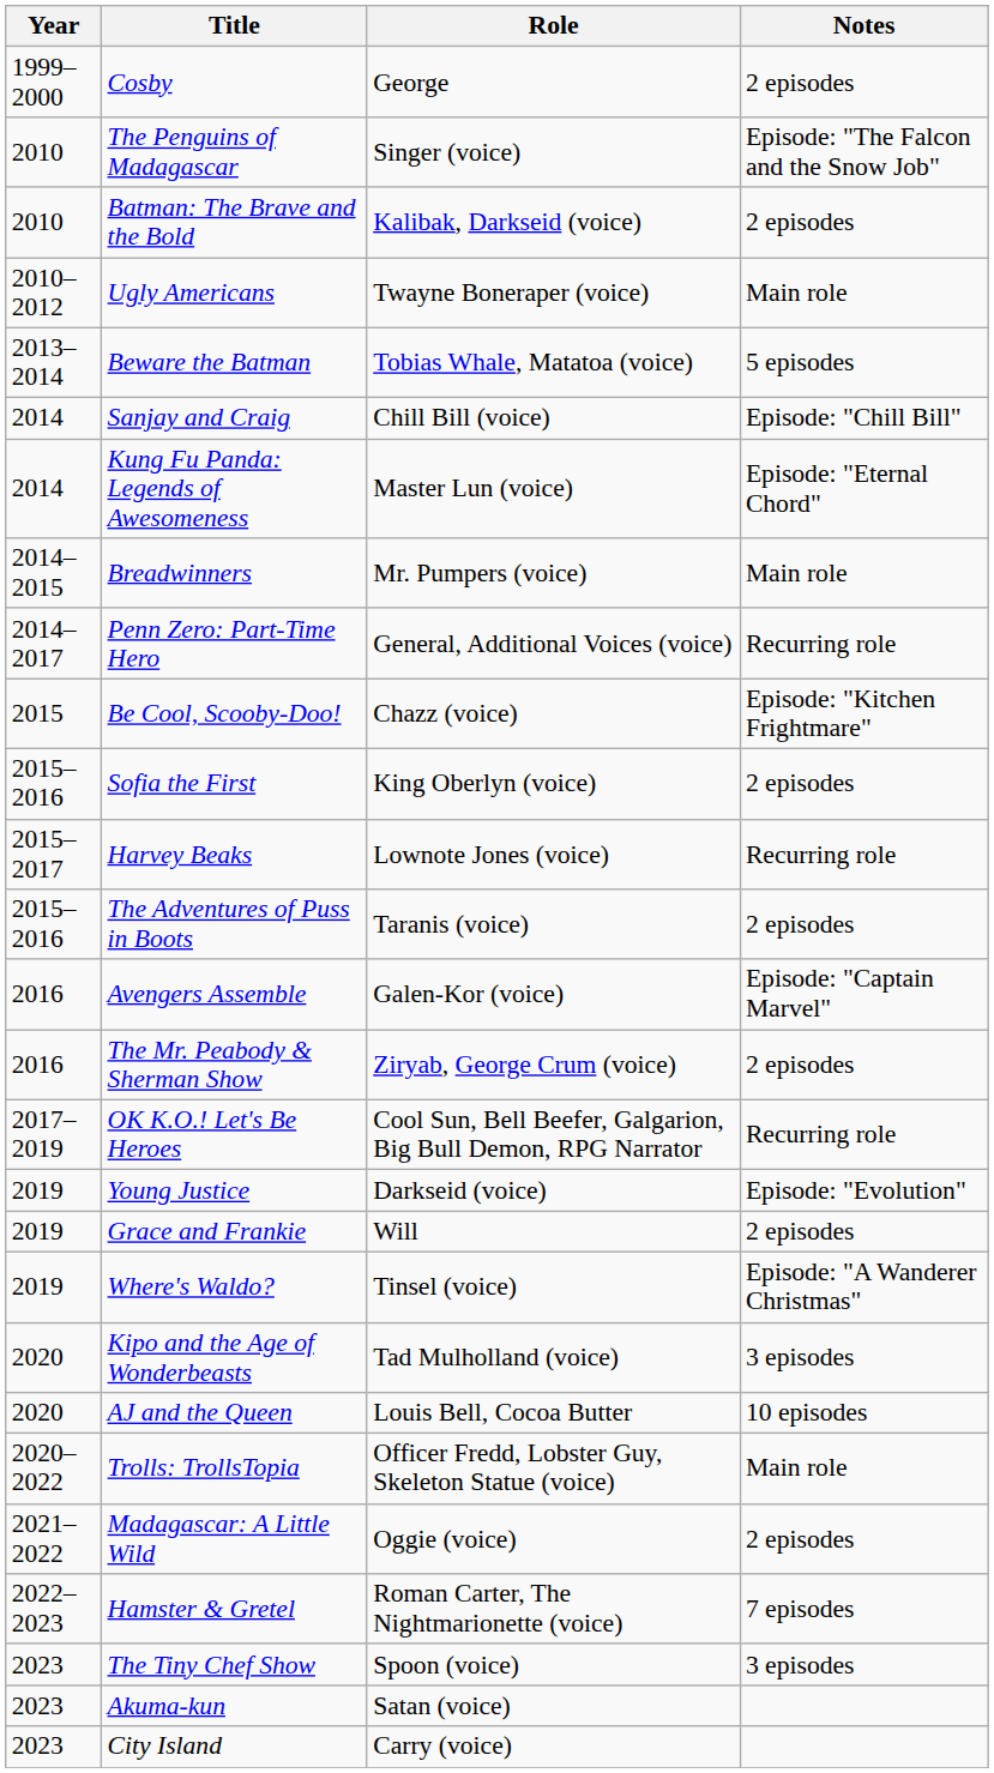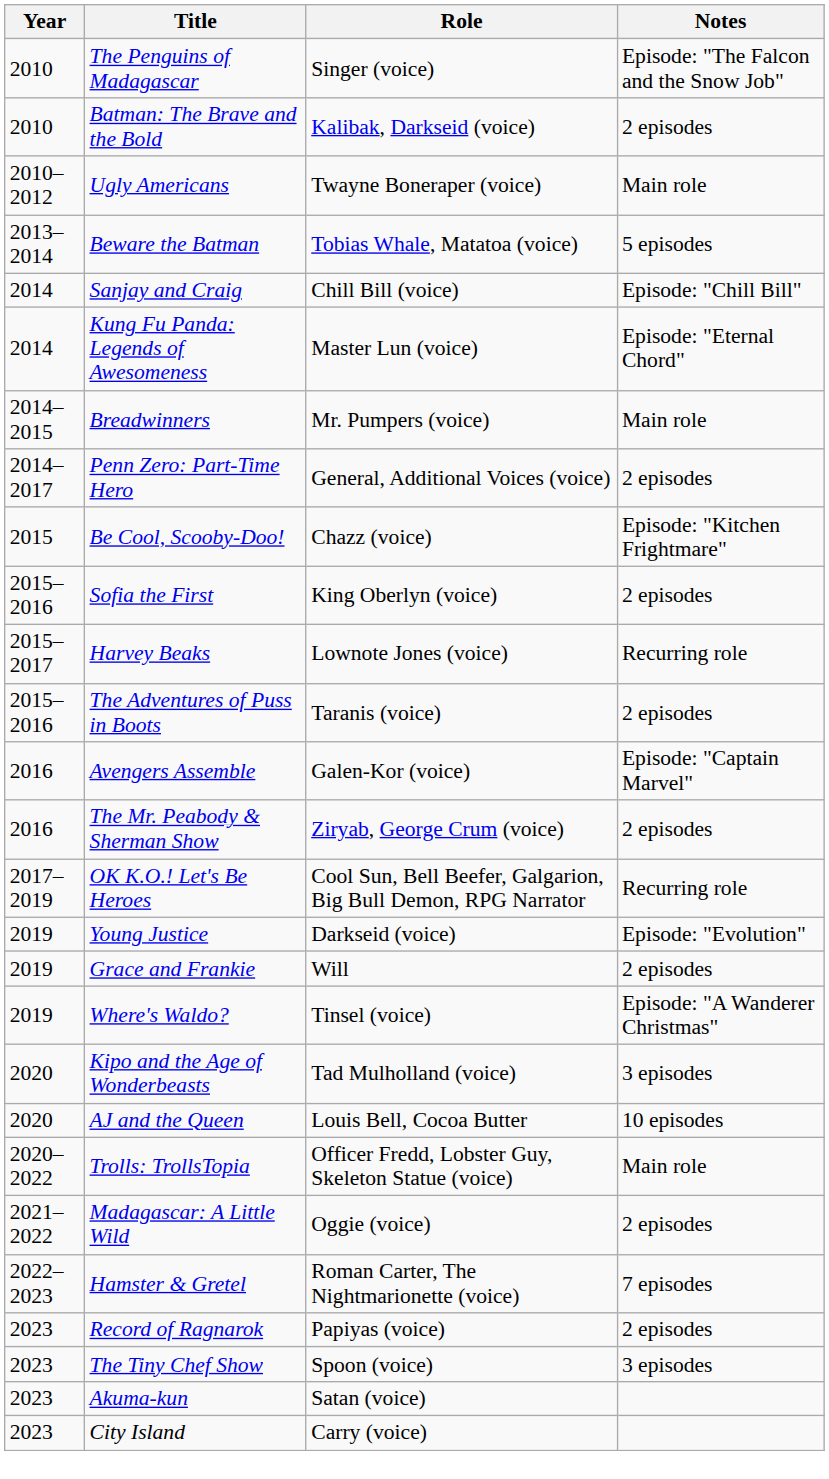 <table class="wikitable">
 <tr>
 <th>Year</th>
 <th>Title</th>
 <th>Role</th>
 <th>Notes</th>
-</tr>
-<tr>
-<td>1999–2000</td>
-<td><em><a href='#'>Cosby</a></em></td>
-<td>George</td>
-<td>2 episodes</td>
 </tr>
 <tr>
 <td>2010</td>
 <td><em><a href='#'>The Penguins of Madagascar</a></em></td>
 <td>Singer (voice)</td>
 <td>Episode: "The Falcon and the Snow Job"</td>
 </tr>
 <tr>
 <td>2010</td>
 <td><em><a href='#'>Batman: The Brave and the Bold</a></em></td>
 <td><a href='#'>Kalibak</a>, <a href='#'>Darkseid</a> (voice)</td>
 <td>2 episodes</td>
 </tr>
 <tr>
 <td>2010–2012</td>
 <td><em><a href='#'>Ugly Americans</a></em></td>
 <td>Twayne Boneraper (voice)</td>
 <td>Main role</td>
 </tr>
 <tr>
 <td>2013–2014</td>
 <td><em><a href='#'>Beware the Batman</a></em></td>
 <td><a href='#'>Tobias Whale</a>, Matatoa (voice)</td>
 <td>5 episodes</td>
 </tr>
 <tr>
 <td>2014</td>
 <td><em><a href='#'>Sanjay and Craig</a></em></td>
 <td>Chill Bill (voice)</td>
 <td>Episode: "Chill Bill"</td>
 </tr>
 <tr>
 <td>2014</td>
 <td><em><a href='#'>Kung Fu Panda: Legends of Awesomeness</a></em></td>
 <td>Master Lun (voice)</td>
 <td>Episode: "Eternal Chord"</td>
 </tr>
 <tr>
 <td>2014–2015</td>
 <td><em><a href='#'>Breadwinners</a></em></td>
 <td>Mr. Pumpers (voice)</td>
 <td>Main role</td>
 </tr>
 <tr>
 <td>2014–2017</td>
 <td><em><a href='#'>Penn Zero: Part-Time Hero</a></em></td>
 <td>General, Additional Voices (voice)</td>
-<td>Recurring role</td>
+<td>2 episodes</td>
 </tr>
 <tr>
 <td>2015</td>
 <td><em><a href='#'>Be Cool, Scooby-Doo!</a></em></td>
 <td>Chazz (voice)</td>
 <td>Episode: "Kitchen Frightmare"</td>
 </tr>
 <tr>
 <td>2015–2016</td>
 <td><em><a href='#'>Sofia the First</a></em></td>
 <td>King Oberlyn (voice)</td>
 <td>2 episodes</td>
 </tr>
 <tr>
 <td>2015–2017</td>
 <td><em><a href='#'>Harvey Beaks</a></em></td>
 <td>Lownote Jones (voice)</td>
 <td>Recurring role</td>
 </tr>
 <tr>
 <td>2015–2016</td>
 <td><em><a href='#'>The Adventures of Puss in Boots</a></em></td>
 <td>Taranis (voice)</td>
 <td>2 episodes</td>
 </tr>
 <tr>
 <td>2016</td>
 <td><em><a href='#'>Avengers Assemble</a></em></td>
 <td>Galen-Kor (voice)</td>
 <td>Episode: "Captain Marvel"</td>
 </tr>
 <tr>
 <td>2016</td>
 <td><em><a href='#'>The Mr. Peabody & Sherman Show</a></em></td>
 <td><a href='#'>Ziryab</a>, <a href='#'>George Crum</a> (voice)</td>
 <td>2 episodes</td>
 </tr>
 <tr>
 <td>2017–2019</td>
 <td><em><a href='#'>OK K.O.! Let's Be Heroes</a></em></td>
 <td>Cool Sun, Bell Beefer, Galgarion, Big Bull Demon, RPG Narrator</td>
 <td>Recurring role</td>
 </tr>
 <tr>
 <td>2019</td>
 <td><em><a href='#'>Young Justice</a></em></td>
 <td>Darkseid (voice)</td>
 <td>Episode: "Evolution"</td>
 </tr>
 <tr>
 <td>2019</td>
 <td><em><a href='#'>Grace and Frankie</a></em></td>
 <td>Will</td>
 <td>2 episodes</td>
 </tr>
 <tr>
 <td>2019</td>
 <td><em><a href='#'>Where's Waldo?</a></em></td>
 <td>Tinsel (voice)</td>
 <td>Episode: "A Wanderer Christmas"</td>
 </tr>
 <tr>
 <td>2020</td>
 <td><em><a href='#'>Kipo and the Age of Wonderbeasts</a></em></td>
 <td>Tad Mulholland (voice)</td>
 <td>3 episodes</td>
 </tr>
 <tr>
 <td>2020</td>
 <td><em><a href='#'>AJ and the Queen</a></em></td>
 <td>Louis Bell, Cocoa Butter</td>
 <td>10 episodes</td>
 </tr>
 <tr>
 <td>2020–2022</td>
 <td><em><a href='#'>Trolls: TrollsTopia</a></em></td>
 <td>Officer Fredd, Lobster Guy, Skeleton Statue (voice)</td>
 <td>Main role</td>
 </tr>
 <tr>
 <td>2021–2022</td>
 <td><em><a href='#'>Madagascar: A Little Wild</a></em></td>
 <td>Oggie (voice)</td>
 <td>2 episodes</td>
 </tr>
 <tr>
 <td>2022–2023</td>
 <td><em><a href='#'>Hamster & Gretel</a></em></td>
 <td>Roman Carter, The Nightmarionette (voice)</td>
 <td>7 episodes</td>
 </tr>
 <tr>
 <td>2023</td>
+<td><em><a href='#'>Record of Ragnarok</a></em></td>
+<td>Papiyas (voice)</td>
+<td>2 episodes</td>
+</tr>
+<tr>
+<td>2023</td>
 <td><em><a href='#'>The Tiny Chef Show</a></em></td>
 <td>Spoon (voice)</td>
 <td>3 episodes</td>
 </tr>
 <tr>
 <td>2023</td>
 <td><em><a href='#'>Akuma-kun</a></em></td>
 <td>Satan (voice)</td>
 <td></td>
 </tr>
 <tr>
 <td>2023</td>
 <td><em>City Island</em></td>
 <td>Carry (voice)</td>
 </tr>
 </table>
